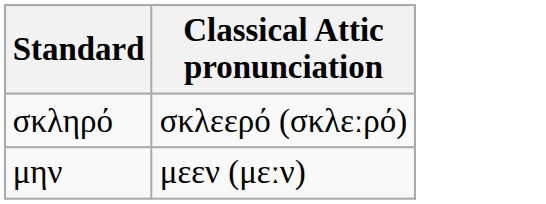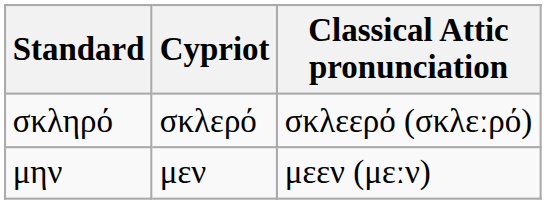 <table class="wikitable">
 <tr>
 <th>Standard</th>
+<th>Cypriot</th>
 <th>Classical Attic<br>pronunciation</th>
 </tr>
 <tr>
 <td>σκληρό</td>
+<td>σκλερό</td>
 <td>σκλεερό (σκλɛːρό)</td>
 </tr>
 <tr>
 <td>μην</td>
+<td>μεν</td>
 <td>μεεν (μɛːν)</td>
 </tr>
 </table>
